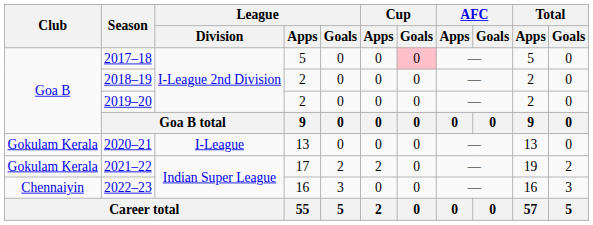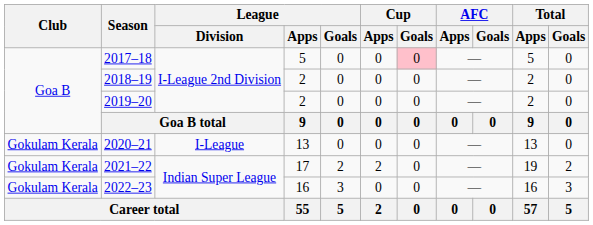 <table class="wikitable" style="text-align: center;">
 <tr>
 <th rowspan="2">Club</th>
 <th rowspan="2">Season</th>
 <th colspan="3">League</th>
 <th colspan="2">Cup</th>
 <th colspan="2"><a href='#'>AFC</a></th>
 <th colspan="2">Total</th>
 </tr>
 <tr>
 <th>Division</th>
 <th>Apps</th>
 <th>Goals</th>
 <th>Apps</th>
 <th>Goals</th>
 <th>Apps</th>
 <th>Goals</th>
 <th>Apps</th>
 <th>Goals</th>
 </tr>
 <tr>
 <td rowspan="4"><a href='#'>Goa B</a></td>
 <td><a href='#'>2017–18</a></td>
 <td rowspan="3"><a href='#'>I-League 2nd Division</a></td>
 <td>5</td>
 <td>0</td>
 <td>0</td>
 <td style="background: pink;">0</td>
 <td colspan="2">—</td>
 <td>5</td>
 <td>0</td>
 </tr>
 <tr>
 <td><a href='#'>2018–19</a></td>
 <td>2</td>
 <td>0</td>
 <td>0</td>
 <td>0</td>
 <td colspan="2">—</td>
 <td>2</td>
 <td>0</td>
 </tr>
 <tr>
 <td><a href='#'>2019–20</a></td>
 <td>2</td>
 <td>0</td>
 <td>0</td>
 <td>0</td>
 <td colspan="2">—</td>
 <td>2</td>
 <td>0</td>
 </tr>
 <tr>
 <th colspan="2">Goa B total</th>
 <th>9</th>
 <th>0</th>
 <th>0</th>
 <th>0</th>
 <th>0</th>
 <th>0</th>
 <th>9</th>
 <th>0</th>
 </tr>
 <tr>
 <td rowspan="1"><a href='#'>Gokulam Kerala</a></td>
 <td><a href='#'>2020–21</a></td>
 <td rowspan="1"><a href='#'>I-League</a></td>
 <td>13</td>
 <td>0</td>
 <td>0</td>
 <td>0</td>
 <td colspan="2">—</td>
 <td>13</td>
 <td>0</td>
 </tr>
 <tr>
 <td rowspan="1"><a href='#'>Gokulam Kerala</a></td>
 <td><a href='#'>2021–22</a></td>
 <td rowspan="2"><a href='#'>Indian Super League</a></td>
 <td>17</td>
 <td>2</td>
 <td>2</td>
 <td>0</td>
 <td colspan="2">—</td>
 <td>19</td>
 <td>2</td>
 </tr>
 <tr>
-<td rowspan="1"><a href='#'>Chennaiyin</a></td>
+<td rowspan="1"><a href='#'>Gokulam Kerala</a></td>
 <td><a href='#'>2022–23</a></td>
 <td>16</td>
 <td>3</td>
 <td>0</td>
 <td>0</td>
 <td colspan="2">—</td>
 <td>16</td>
 <td>3</td>
 </tr>
 <tr>
 <th colspan="3">Career total</th>
 <th>55</th>
 <th>5</th>
 <th>2</th>
 <th>0</th>
 <th>0</th>
 <th>0</th>
 <th>57</th>
 <th>5</th>
 </tr>
 </table>
